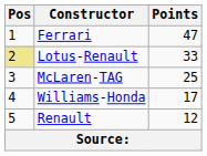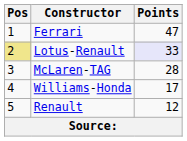 <table class="wikitable" style="font-size: 95%;">
 <tr>
 <th>Pos</th>
 <th>Constructor</th>
 <th>Points</th>
 </tr>
 <tr>
 <td>1</td>
 <td> <a href='#'>Ferrari</a></td>
 <td align="right">47</td>
 </tr>
 <tr>
 <td style="background: khaki;">2</td>
 <td> <a href='#'>Lotus</a>-<a href='#'>Renault</a></td>
-<td align="right">33</td>
+<td align="right" style="background: lavender;">33</td>
 </tr>
 <tr>
 <td>3</td>
 <td> <a href='#'>McLaren</a>-<a href='#'>TAG</a></td>
-<td align="right">25</td>
+<td align="right">28</td>
 </tr>
 <tr>
 <td>4</td>
 <td> <a href='#'>Williams</a>-<a href='#'>Honda</a></td>
 <td align="right">17</td>
 </tr>
 <tr>
 <td>5</td>
 <td> <a href='#'>Renault</a></td>
 <td align="right">12</td>
 </tr>
 <tr>
 <th colspan=4>Source: </th>
 </tr>
 </table>
